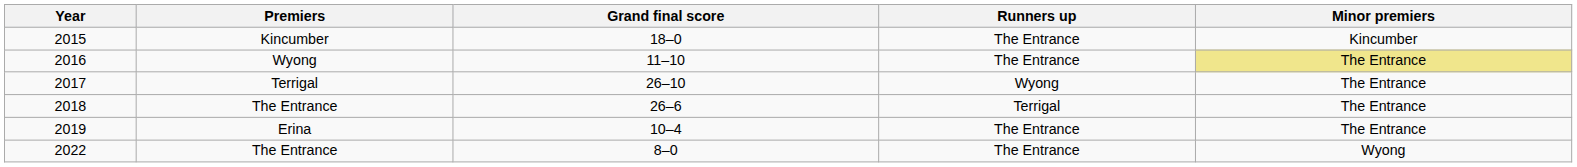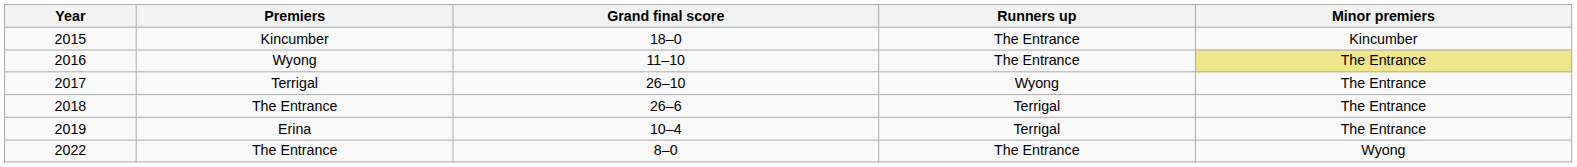 <table class="wikitable" width="100%" style="text-align:center; font-size:90%">
 <tr bgcolor="#D1D8E2">
 <th>Year</th>
 <th>Premiers</th>
 <th>Grand final score</th>
 <th>Runners up</th>
 <th>Minor premiers</th>
 </tr>
 <tr>
 <td>2015</td>
 <td> Kincumber</td>
 <td>18–0</td>
 <td> The Entrance</td>
 <td> Kincumber</td>
 </tr>
 <tr>
 <td>2016</td>
 <td> Wyong</td>
 <td>11–10</td>
 <td> The Entrance</td>
 <td style="background: khaki;"> The Entrance</td>
 </tr>
 <tr>
 <td>2017</td>
 <td> Terrigal</td>
 <td>26–10</td>
 <td> Wyong</td>
 <td> The Entrance</td>
 </tr>
 <tr>
 <td>2018</td>
 <td> The Entrance</td>
 <td>26–6</td>
 <td> Terrigal</td>
 <td> The Entrance</td>
 </tr>
 <tr>
 <td>2019</td>
 <td> Erina</td>
 <td>10–4</td>
-<td> The Entrance</td>
+<td> Terrigal</td>
 <td> The Entrance</td>
 </tr>
 <tr>
 <td>2022</td>
 <td> The Entrance</td>
 <td>8–0</td>
 <td> The Entrance</td>
 <td> Wyong</td>
 </tr>
 </table>
